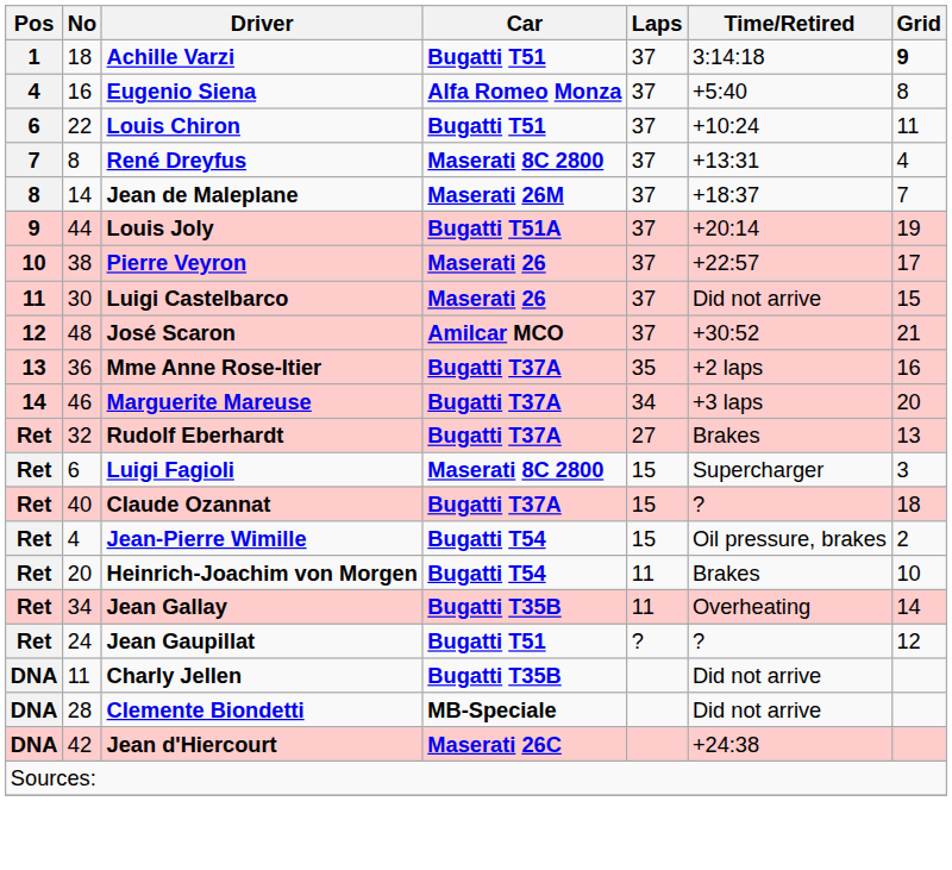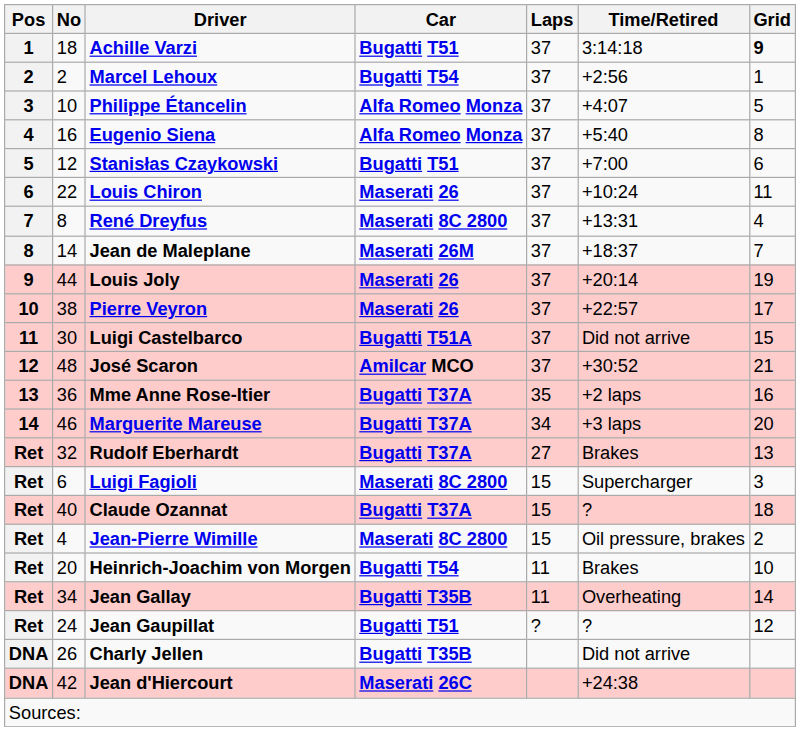 <table class="wikitable" style="font-size: 95%;">
 <tr>
 <th>Pos</th>
 <th>No</th>
 <th>Driver</th>
 <th>Car</th>
 <th>Laps</th>
 <th>Time/Retired</th>
 <th>Grid</th>
 </tr>
 <tr>
 <th>1</th>
 <td>18</td>
 <td> <strong><a href='#'>Achille Varzi</a></strong></td>
 <td><strong><a href='#'>Bugatti</a> <a href='#'>T51</a></strong></td>
 <td>37</td>
 <td>3:14:18</td>
 <td><strong>9</strong></td>
 </tr>
 <tr>
+<th>2</th>
+<td>2</td>
+<td> <strong><a href='#'>Marcel Lehoux</a></strong></td>
+<td><strong><a href='#'>Bugatti</a> <a href='#'>T54</a></strong></td>
+<td>37</td>
+<td>+2:56</td>
+<td>1</td>
+</tr>
+<tr>
+<th>3</th>
+<td>10</td>
+<td> <strong><a href='#'>Philippe Étancelin</a></strong></td>
+<td><strong><a href='#'>Alfa Romeo</a> <a href='#'>Monza</a></strong></td>
+<td>37</td>
+<td>+4:07</td>
+<td>5</td>
+</tr>
+<tr>
 <th>4</th>
 <td>16</td>
 <td> <strong><a href='#'>Eugenio Siena</a></strong></td>
 <td><strong><a href='#'>Alfa Romeo</a> <a href='#'>Monza</a></strong></td>
 <td>37</td>
 <td>+5:40</td>
 <td>8</td>
 </tr>
 <tr>
+<th>5</th>
+<td>12</td>
+<td> <strong><a href='#'>Stanisłas Czaykowski</a></strong></td>
+<td><strong><a href='#'>Bugatti</a> <a href='#'>T51</a></strong></td>
+<td>37</td>
+<td>+7:00</td>
+<td>6</td>
+</tr>
+<tr>
 <th>6</th>
 <td>22</td>
 <td> <strong><a href='#'>Louis Chiron</a></strong></td>
-<td><strong><a href='#'>Bugatti</a> <a href='#'>T51</a></strong></td>
+<td><strong><a href='#'>Maserati</a> <a href='#'>26</a></strong></td>
 <td>37</td>
 <td>+10:24</td>
 <td>11</td>
 </tr>
 <tr>
 <th>7</th>
 <td>8</td>
 <td> <strong><a href='#'>René Dreyfus</a></strong></td>
 <td><strong><a href='#'>Maserati</a> <a href='#'>8C 2800</a></strong></td>
 <td>37</td>
 <td>+13:31</td>
 <td>4</td>
 </tr>
 <tr>
 <th>8</th>
 <td>14</td>
 <td> <strong>Jean de Maleplane</strong></td>
 <td><strong><a href='#'>Maserati</a> <a href='#'>26M</a></strong></td>
 <td>37</td>
 <td>+18:37</td>
 <td>7</td>
 </tr>
 <tr style="background-color: #ffcccc">
 <td align="center"><strong>9</strong></td>
 <td>44</td>
 <td> <strong>Louis Joly</strong></td>
-<td><strong><a href='#'>Bugatti</a> <a href='#'>T51A</a></strong></td>
+<td><strong><a href='#'>Maserati</a> <a href='#'>26</a></strong></td>
 <td>37</td>
 <td>+20:14</td>
 <td>19</td>
 </tr>
 <tr style="background-color: #ffcccc">
 <td align="center"><strong>10</strong></td>
 <td>38</td>
 <td> <strong><a href='#'>Pierre Veyron</a></strong></td>
 <td><strong><a href='#'>Maserati</a> <a href='#'>26</a></strong></td>
 <td>37</td>
 <td>+22:57</td>
 <td>17</td>
 </tr>
 <tr style="background-color: #ffcccc">
 <td align="center"><strong>11</strong></td>
 <td>30</td>
 <td> <strong>Luigi Castelbarco</strong></td>
-<td><strong><a href='#'>Maserati</a> <a href='#'>26</a></strong></td>
+<td><strong><a href='#'>Bugatti</a> <a href='#'>T51A</a></strong></td>
 <td>37</td>
 <td>Did not arrive</td>
 <td>15</td>
 </tr>
 <tr style="background-color: #ffcccc">
 <td align="center"><strong>12</strong></td>
 <td>48</td>
 <td> <strong>José Scaron</strong></td>
 <td><strong><a href='#'>Amilcar</a> MCO</strong></td>
 <td>37</td>
 <td>+30:52</td>
 <td>21</td>
 </tr>
 <tr style="background-color: #ffcccc">
 <td align="center"><strong>13</strong></td>
 <td>36</td>
 <td> <strong>Mme Anne Rose-Itier</strong></td>
 <td><strong><a href='#'>Bugatti</a> <a href='#'>T37A</a></strong></td>
 <td>35</td>
 <td>+2 laps</td>
 <td>16</td>
 </tr>
 <tr style="background-color: #ffcccc">
 <td align="center"><strong>14</strong></td>
 <td>46</td>
 <td> <strong><a href='#'>Marguerite Mareuse</a></strong></td>
 <td><strong><a href='#'>Bugatti</a> <a href='#'>T37A</a></strong></td>
 <td>34</td>
 <td>+3 laps</td>
 <td>20</td>
 </tr>
 <tr style="background-color: #ffcccc">
 <td align="center"><strong>Ret</strong></td>
 <td>32</td>
 <td> <strong>Rudolf Eberhardt</strong></td>
 <td><strong><a href='#'>Bugatti</a> <a href='#'>T37A</a></strong></td>
 <td>27</td>
 <td>Brakes</td>
 <td>13</td>
 </tr>
 <tr>
 <th>Ret</th>
 <td>6</td>
 <td> <strong><a href='#'>Luigi Fagioli</a></strong></td>
 <td><strong><a href='#'>Maserati</a> <a href='#'>8C 2800</a></strong></td>
 <td>15</td>
 <td>Supercharger</td>
 <td>3</td>
 </tr>
 <tr style="background-color: #ffcccc">
 <td align="center"><strong>Ret</strong></td>
 <td>40</td>
 <td> <strong>Claude Ozannat</strong></td>
 <td><strong><a href='#'>Bugatti</a> <a href='#'>T37A</a></strong></td>
 <td>15</td>
 <td>?</td>
 <td>18</td>
 </tr>
 <tr>
 <th>Ret</th>
 <td>4</td>
 <td> <strong><a href='#'>Jean-Pierre Wimille</a></strong></td>
-<td><strong><a href='#'>Bugatti</a> <a href='#'>T54</a></strong></td>
+<td><strong><a href='#'>Maserati</a> <a href='#'>8C 2800</a></strong></td>
 <td>15</td>
 <td>Oil pressure, brakes</td>
 <td>2</td>
 </tr>
 <tr>
 <th>Ret</th>
 <td>20</td>
 <td> <strong>Heinrich-Joachim von Morgen</strong></td>
 <td><strong><a href='#'>Bugatti</a> <a href='#'>T54</a></strong></td>
 <td>11</td>
 <td>Brakes</td>
 <td>10</td>
 </tr>
 <tr style="background-color: #ffcccc">
 <td align="center"><strong>Ret</strong></td>
 <td>34</td>
 <td> <strong>Jean Gallay</strong></td>
 <td><strong><a href='#'>Bugatti</a> <a href='#'>T35B</a></strong></td>
 <td>11</td>
 <td>Overheating</td>
 <td>14</td>
 </tr>
 <tr>
 <th>Ret</th>
 <td>24</td>
 <td> <strong>Jean Gaupillat</strong></td>
 <td><strong><a href='#'>Bugatti</a> <a href='#'>T51</a></strong></td>
 <td>?</td>
 <td>?</td>
 <td>12</td>
 </tr>
 <tr>
 <th>DNA</th>
-<td>11</td>
+<td>26</td>
 <td> <strong>Charly Jellen</strong></td>
 <td><strong><a href='#'>Bugatti</a> <a href='#'>T35B</a></strong></td>
-<td></td>
-<td>Did not arrive</td>
-<td></td>
-</tr>
-<tr>
-<th>DNA</th>
-<td>28</td>
-<td> <strong><a href='#'>Clemente Biondetti</a></strong></td>
-<td><strong>MB-Speciale</strong></td>
 <td></td>
 <td>Did not arrive</td>
 <td></td>
 </tr>
 <tr style="background-color: #ffcccc">
 <td align="center"><strong>DNA</strong></td>
 <td>42</td>
 <td> <strong>Jean d'Hiercourt</strong></td>
 <td><strong><a href='#'>Maserati</a> <a href='#'>26C</a></strong></td>
 <td></td>
 <td>+24:38</td>
 <td></td>
 </tr>
 <tr>
 <td colspan=7>Sources:</td>
 </tr>
 <tr>
 </tr>
 </table>
